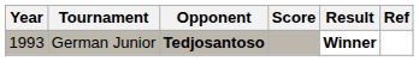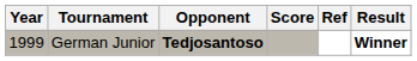 <table class="sortable wikitable" style="font-size: 90%;">
 <tr>
 <th>Year</th>
 <th>Tournament</th>
 <th>Opponent</th>
 <th>Score</th>
+<th>Ref</th>
 <th>Result</th>
-<th>Ref</th>
 </tr>
 <tr style="background:#BDB8AD">
-<td align="center">1993</td>
+<td align="center">1999</td>
 <td align="left">German Junior</td>
 <td align="left"><strong> Tedjosantoso</strong></td>
 <td align="left"></td>
+<td style="text-align:center; background:white"></td>
 <td style="text-align:left; background:white"> <strong>Winner</strong></td>
-<td style="text-align:center; background:white"></td>
 </tr>
 </table>
